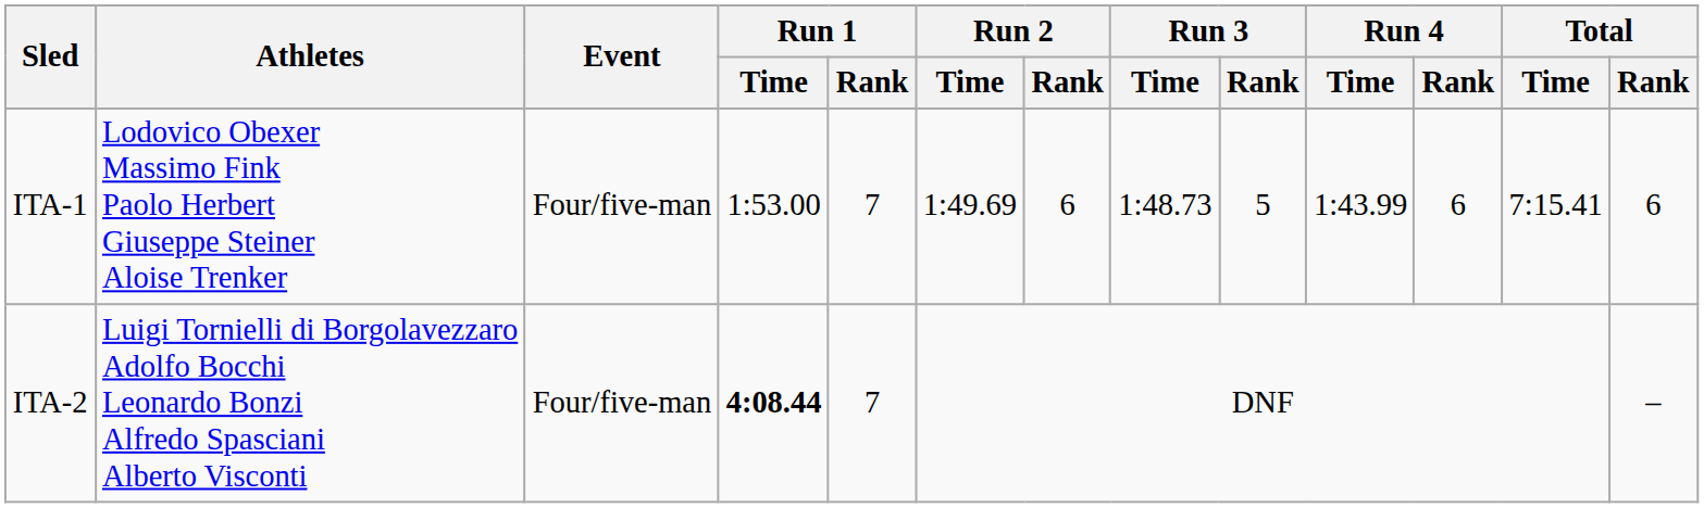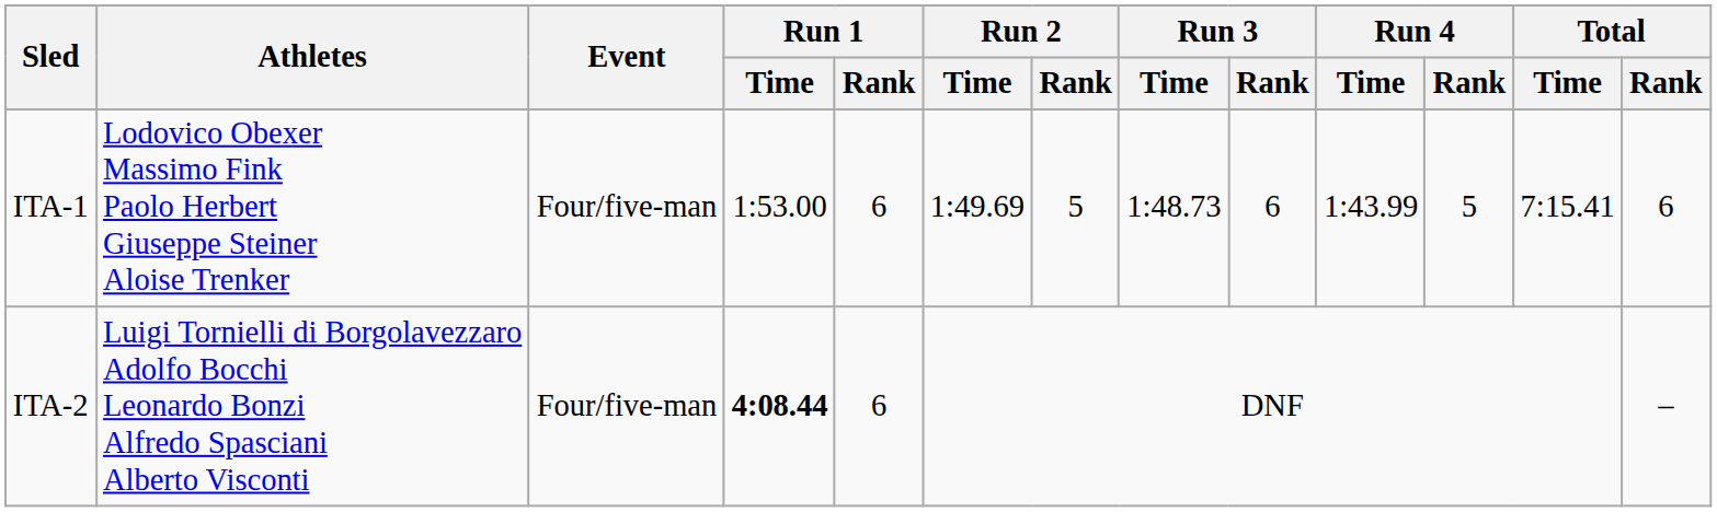 <table class="wikitable" border="1" style="font-size:90%">
 <tr>
 <th rowspan="2">Sled</th>
 <th rowspan="2">Athletes</th>
 <th rowspan="2">Event</th>
 <th colspan="2">Run 1</th>
 <th colspan="2">Run 2</th>
 <th colspan="2">Run 3</th>
 <th colspan="2">Run 4</th>
 <th colspan="2">Total</th>
 </tr>
 <tr>
 <th>Time</th>
 <th>Rank</th>
 <th>Time</th>
 <th>Rank</th>
 <th>Time</th>
 <th>Rank</th>
 <th>Time</th>
 <th>Rank</th>
 <th>Time</th>
 <th>Rank</th>
 </tr>
 <tr>
 <td align="center">ITA-1</td>
 <td><a href='#'>Lodovico Obexer</a><br><a href='#'>Massimo Fink</a><br><a href='#'>Paolo Herbert</a><br><a href='#'>Giuseppe Steiner</a><br><a href='#'>Aloise Trenker</a></td>
 <td>Four/five-man</td>
 <td align="center">1:53.00</td>
-<td align="center">7</td>
+<td align="center">6</td>
 <td align="center">1:49.69</td>
+<td align="center">5</td>
+<td align="center">1:48.73</td>
 <td align="center">6</td>
-<td align="center">1:48.73</td>
+<td align="center">1:43.99</td>
 <td align="center">5</td>
-<td align="center">1:43.99</td>
-<td align="center">6</td>
 <td align="center">7:15.41</td>
 <td align="center">6</td>
 </tr>
 <tr>
 <td align="center">ITA-2</td>
 <td><a href='#'>Luigi Tornielli di Borgolavezzaro</a><br><a href='#'>Adolfo Bocchi</a><br><a href='#'>Leonardo Bonzi</a><br><a href='#'>Alfredo Spasciani</a><br><a href='#'>Alberto Visconti</a></td>
 <td>Four/five-man</td>
 <td align="center"><strong>4:08.44</strong></td>
-<td align="center">7</td>
+<td align="center">6</td>
 <td colspan=7 align="center">DNF</td>
 <td align="center">–</td>
 </tr>
 </table>
